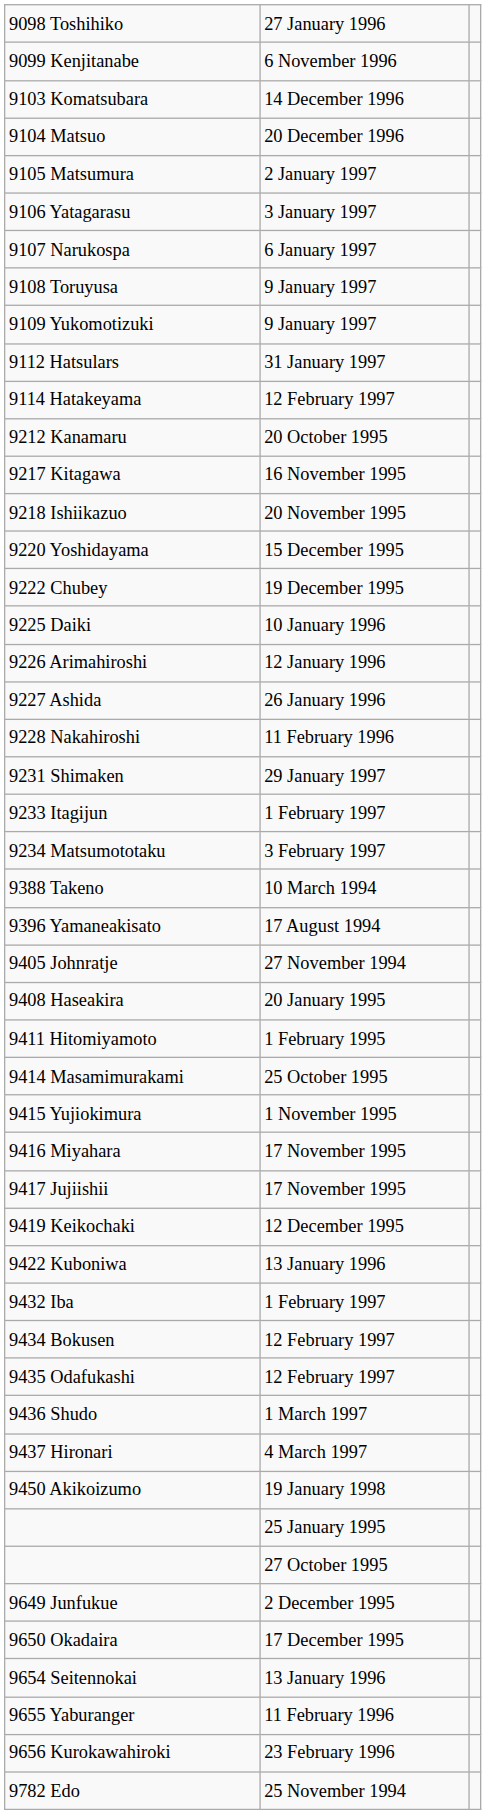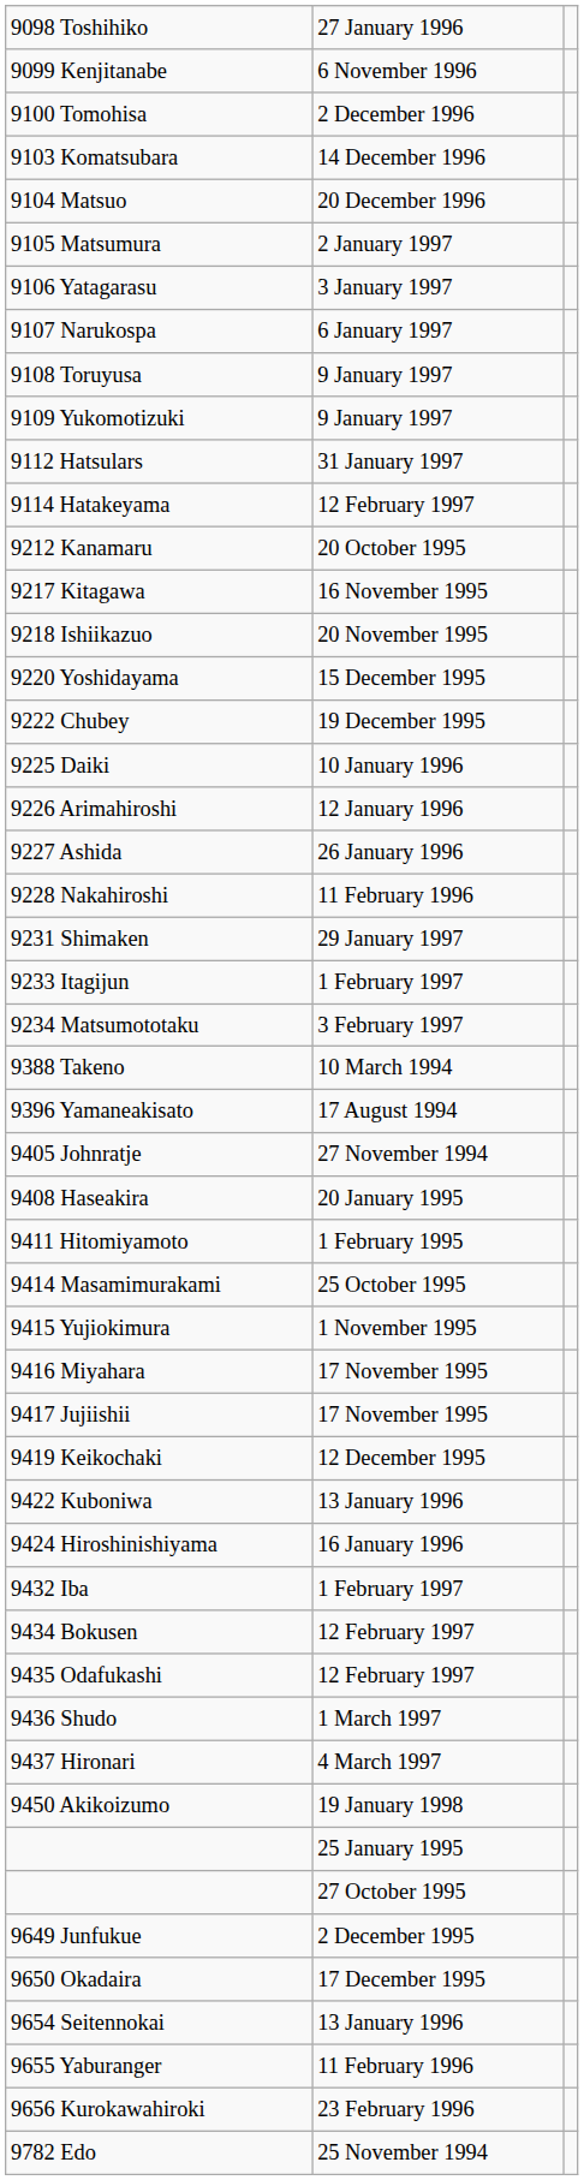 <table class="wikitable" style="font-size: 89%; float: left; width: 26em; margin-right: 1em; height: 1400px">
 <tr>
 <td>9098 Toshihiko</td>
 <td>27 January 1996</td>
 <td></td>
 </tr>
 <tr>
 <td>9099 Kenjitanabe</td>
 <td>6 November 1996</td>
+<td></td>
+</tr>
+<tr>
+<td>9100 Tomohisa</td>
+<td>2 December 1996</td>
 <td></td>
 </tr>
 <tr>
 <td>9103 Komatsubara</td>
 <td>14 December 1996</td>
 <td></td>
 </tr>
 <tr>
 <td>9104 Matsuo</td>
 <td>20 December 1996</td>
 <td></td>
 </tr>
 <tr>
 <td>9105 Matsumura</td>
 <td>2 January 1997</td>
 <td></td>
 </tr>
 <tr>
 <td>9106 Yatagarasu</td>
 <td>3 January 1997</td>
 <td></td>
 </tr>
 <tr>
 <td>9107 Narukospa</td>
 <td>6 January 1997</td>
 <td></td>
 </tr>
 <tr>
 <td>9108 Toruyusa</td>
 <td>9 January 1997</td>
 <td></td>
 </tr>
 <tr>
 <td>9109 Yukomotizuki</td>
 <td>9 January 1997</td>
 <td></td>
 </tr>
 <tr>
 <td>9112 Hatsulars</td>
 <td>31 January 1997</td>
 <td></td>
 </tr>
 <tr>
 <td>9114 Hatakeyama</td>
 <td>12 February 1997</td>
 <td></td>
 </tr>
 <tr>
 <td>9212 Kanamaru</td>
 <td>20 October 1995</td>
 <td></td>
 </tr>
 <tr>
 <td>9217 Kitagawa</td>
 <td>16 November 1995</td>
 <td></td>
 </tr>
 <tr>
 <td>9218 Ishiikazuo</td>
 <td>20 November 1995</td>
 <td></td>
 </tr>
 <tr>
 <td>9220 Yoshidayama</td>
 <td>15 December 1995</td>
 <td></td>
 </tr>
 <tr>
 <td>9222 Chubey</td>
 <td>19 December 1995</td>
 <td></td>
 </tr>
 <tr>
 <td>9225 Daiki</td>
 <td>10 January 1996</td>
 <td></td>
 </tr>
 <tr>
 <td>9226 Arimahiroshi</td>
 <td>12 January 1996</td>
 <td></td>
 </tr>
 <tr>
 <td>9227 Ashida</td>
 <td>26 January 1996</td>
 <td></td>
 </tr>
 <tr>
 <td>9228 Nakahiroshi</td>
 <td>11 February 1996</td>
 <td></td>
 </tr>
 <tr>
 <td>9231 Shimaken</td>
 <td>29 January 1997</td>
 <td></td>
 </tr>
 <tr>
 <td>9233 Itagijun</td>
 <td>1 February 1997</td>
 <td></td>
 </tr>
 <tr>
 <td>9234 Matsumototaku</td>
 <td>3 February 1997</td>
 <td></td>
 </tr>
 <tr>
 <td>9388 Takeno</td>
 <td>10 March 1994</td>
 <td></td>
 </tr>
 <tr>
 <td>9396 Yamaneakisato</td>
 <td>17 August 1994</td>
 <td></td>
 </tr>
 <tr>
 <td>9405 Johnratje</td>
 <td>27 November 1994</td>
 <td></td>
 </tr>
 <tr>
 <td>9408 Haseakira</td>
 <td>20 January 1995</td>
 <td></td>
 </tr>
 <tr>
 <td>9411 Hitomiyamoto</td>
 <td>1 February 1995</td>
 <td></td>
 </tr>
 <tr>
 <td>9414 Masamimurakami</td>
 <td>25 October 1995</td>
 <td></td>
 </tr>
 <tr>
 <td>9415 Yujiokimura</td>
 <td>1 November 1995</td>
 <td></td>
 </tr>
 <tr>
 <td>9416 Miyahara</td>
 <td>17 November 1995</td>
 <td></td>
 </tr>
 <tr>
 <td>9417 Jujiishii</td>
 <td>17 November 1995</td>
 <td></td>
 </tr>
 <tr>
 <td>9419 Keikochaki</td>
 <td>12 December 1995</td>
 <td></td>
 </tr>
 <tr>
 <td>9422 Kuboniwa</td>
 <td>13 January 1996</td>
 <td></td>
 </tr>
 <tr>
+<td>9424 Hiroshinishiyama</td>
+<td>16 January 1996</td>
+<td></td>
+</tr>
+<tr>
 <td>9432 Iba</td>
 <td>1 February 1997</td>
 <td></td>
 </tr>
 <tr>
 <td>9434 Bokusen</td>
 <td>12 February 1997</td>
 <td></td>
 </tr>
 <tr>
 <td>9435 Odafukashi</td>
 <td>12 February 1997</td>
 <td></td>
 </tr>
 <tr>
 <td>9436 Shudo</td>
 <td>1 March 1997</td>
 <td></td>
 </tr>
 <tr>
 <td>9437 Hironari</td>
 <td>4 March 1997</td>
 <td></td>
 </tr>
 <tr>
 <td>9450 Akikoizumo</td>
 <td>19 January 1998</td>
 <td></td>
 </tr>
 <tr>
 <td></td>
 <td>25 January 1995</td>
 <td></td>
 </tr>
 <tr>
 <td></td>
 <td>27 October 1995</td>
 <td></td>
 </tr>
 <tr>
 <td>9649 Junfukue</td>
 <td>2 December 1995</td>
 <td></td>
 </tr>
 <tr>
 <td>9650 Okadaira</td>
 <td>17 December 1995</td>
 <td></td>
 </tr>
 <tr>
 <td>9654 Seitennokai</td>
 <td>13 January 1996</td>
 <td></td>
 </tr>
 <tr>
 <td>9655 Yaburanger</td>
 <td>11 February 1996</td>
 <td></td>
 </tr>
 <tr>
 <td>9656 Kurokawahiroki</td>
 <td>23 February 1996</td>
 <td></td>
 </tr>
 <tr>
 <td>9782 Edo</td>
 <td>25 November 1994</td>
 <td></td>
 </tr>
 </table>
